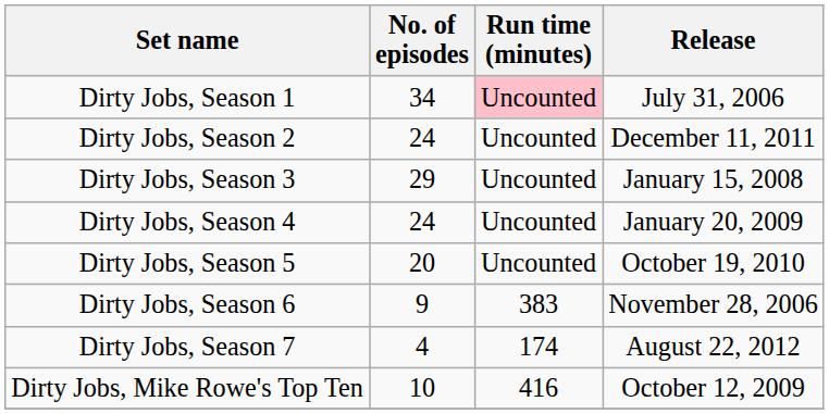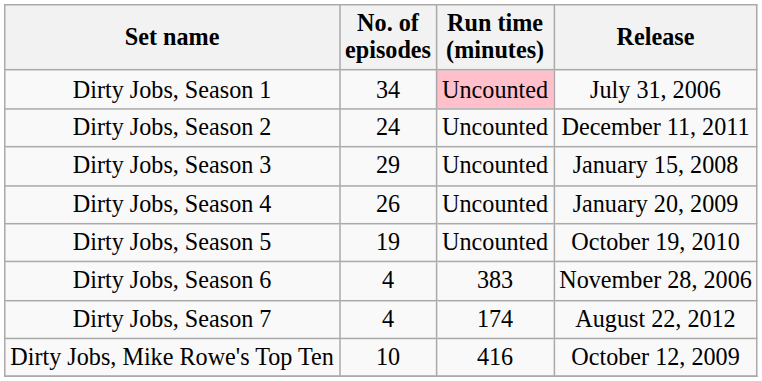 <table class="wikitable" style="text-align:center;">
 <tr>
 <th>Set name</th>
 <th>No. of<br>episodes</th>
 <th>Run time<br>(minutes)</th>
 <th>Release</th>
 </tr>
 <tr>
 <td>Dirty Jobs, Season 1</td>
 <td>34</td>
 <td style="background: pink;">Uncounted</td>
 <td>July 31, 2006</td>
 </tr>
 <tr>
 <td>Dirty Jobs, Season 2</td>
 <td>24</td>
 <td>Uncounted</td>
 <td>December 11, 2011</td>
 </tr>
 <tr>
 <td>Dirty Jobs, Season 3</td>
 <td>29</td>
 <td>Uncounted</td>
 <td>January 15, 2008</td>
 </tr>
 <tr>
 <td>Dirty Jobs, Season 4</td>
-<td>24</td>
+<td>26</td>
 <td>Uncounted</td>
 <td>January 20, 2009</td>
 </tr>
 <tr>
 <td>Dirty Jobs, Season 5</td>
-<td>20</td>
+<td>19</td>
 <td>Uncounted</td>
 <td>October 19, 2010</td>
 </tr>
 <tr>
 <td>Dirty Jobs, Season 6</td>
-<td>9</td>
+<td>4</td>
 <td>383</td>
 <td>November 28, 2006</td>
 </tr>
 <tr>
 <td>Dirty Jobs, Season 7</td>
 <td>4</td>
 <td>174</td>
 <td>August 22, 2012</td>
 </tr>
 <tr>
 <td>Dirty Jobs, Mike Rowe's Top Ten</td>
 <td>10</td>
 <td>416</td>
 <td>October 12, 2009</td>
 </tr>
 <tr>
 </tr>
 </table>
